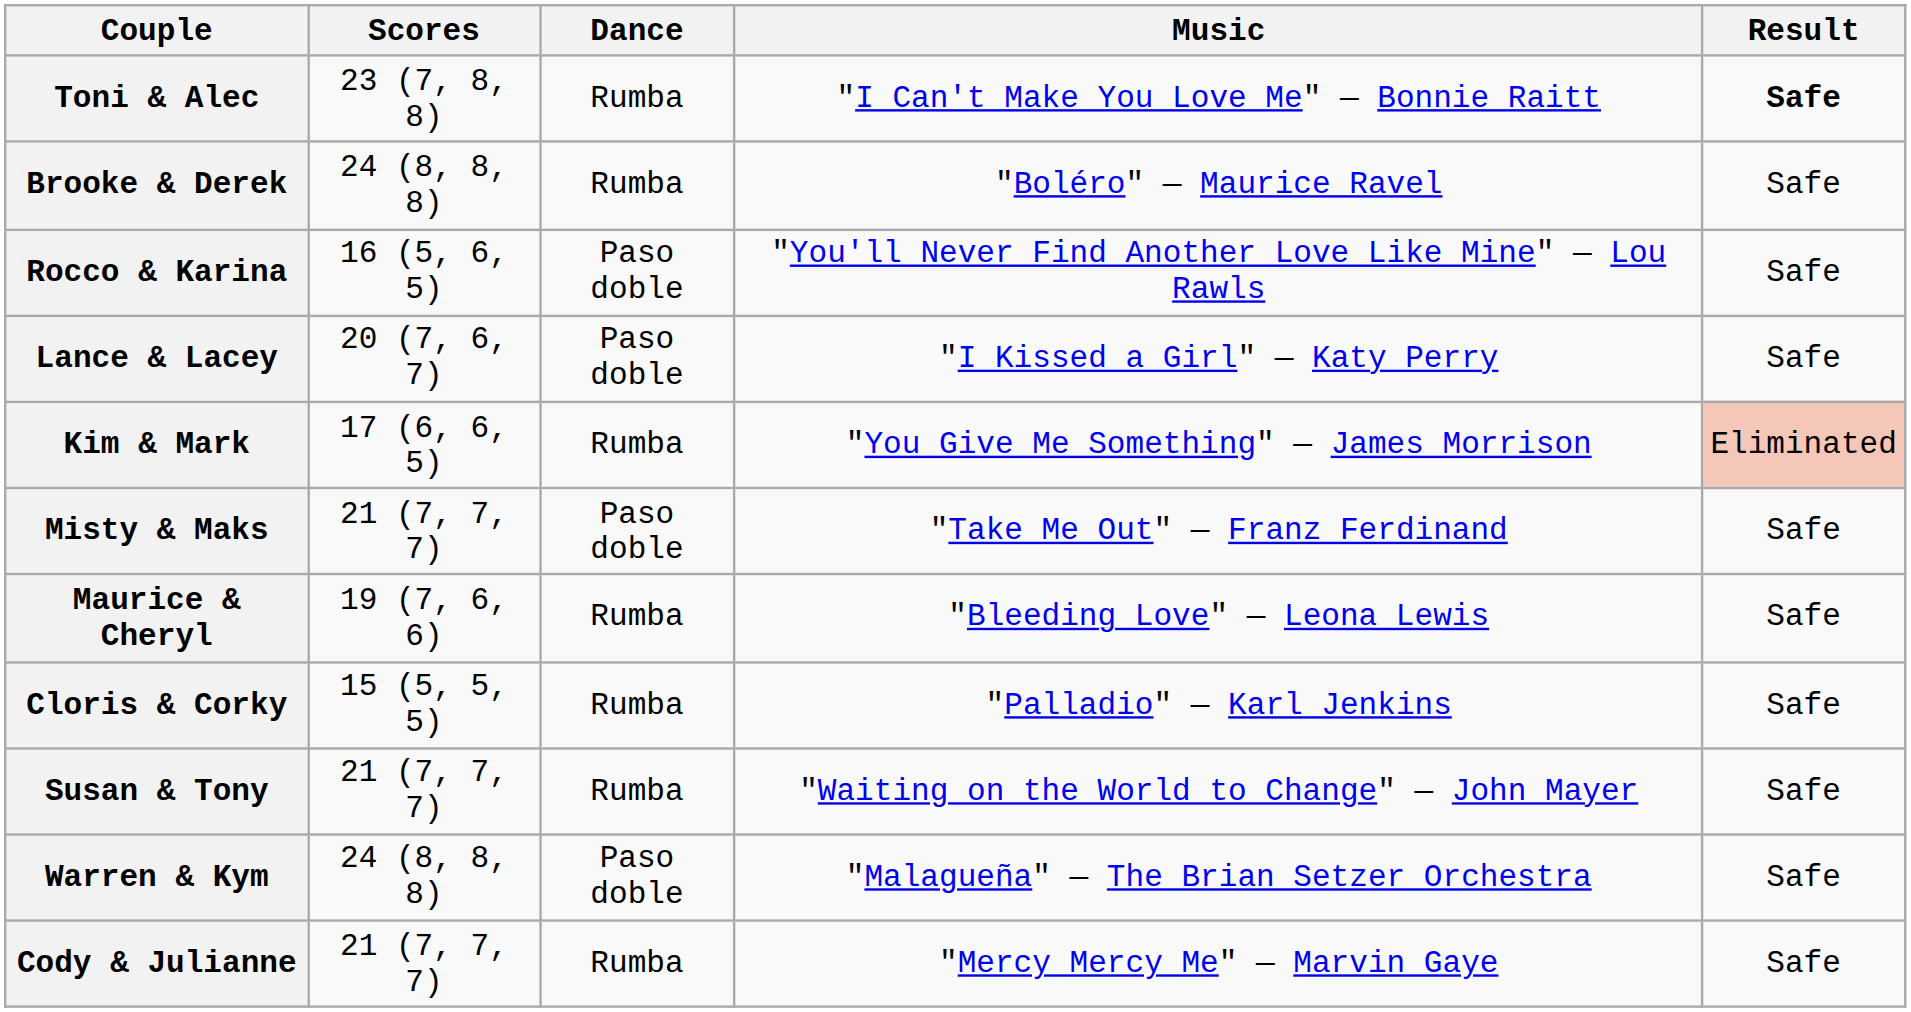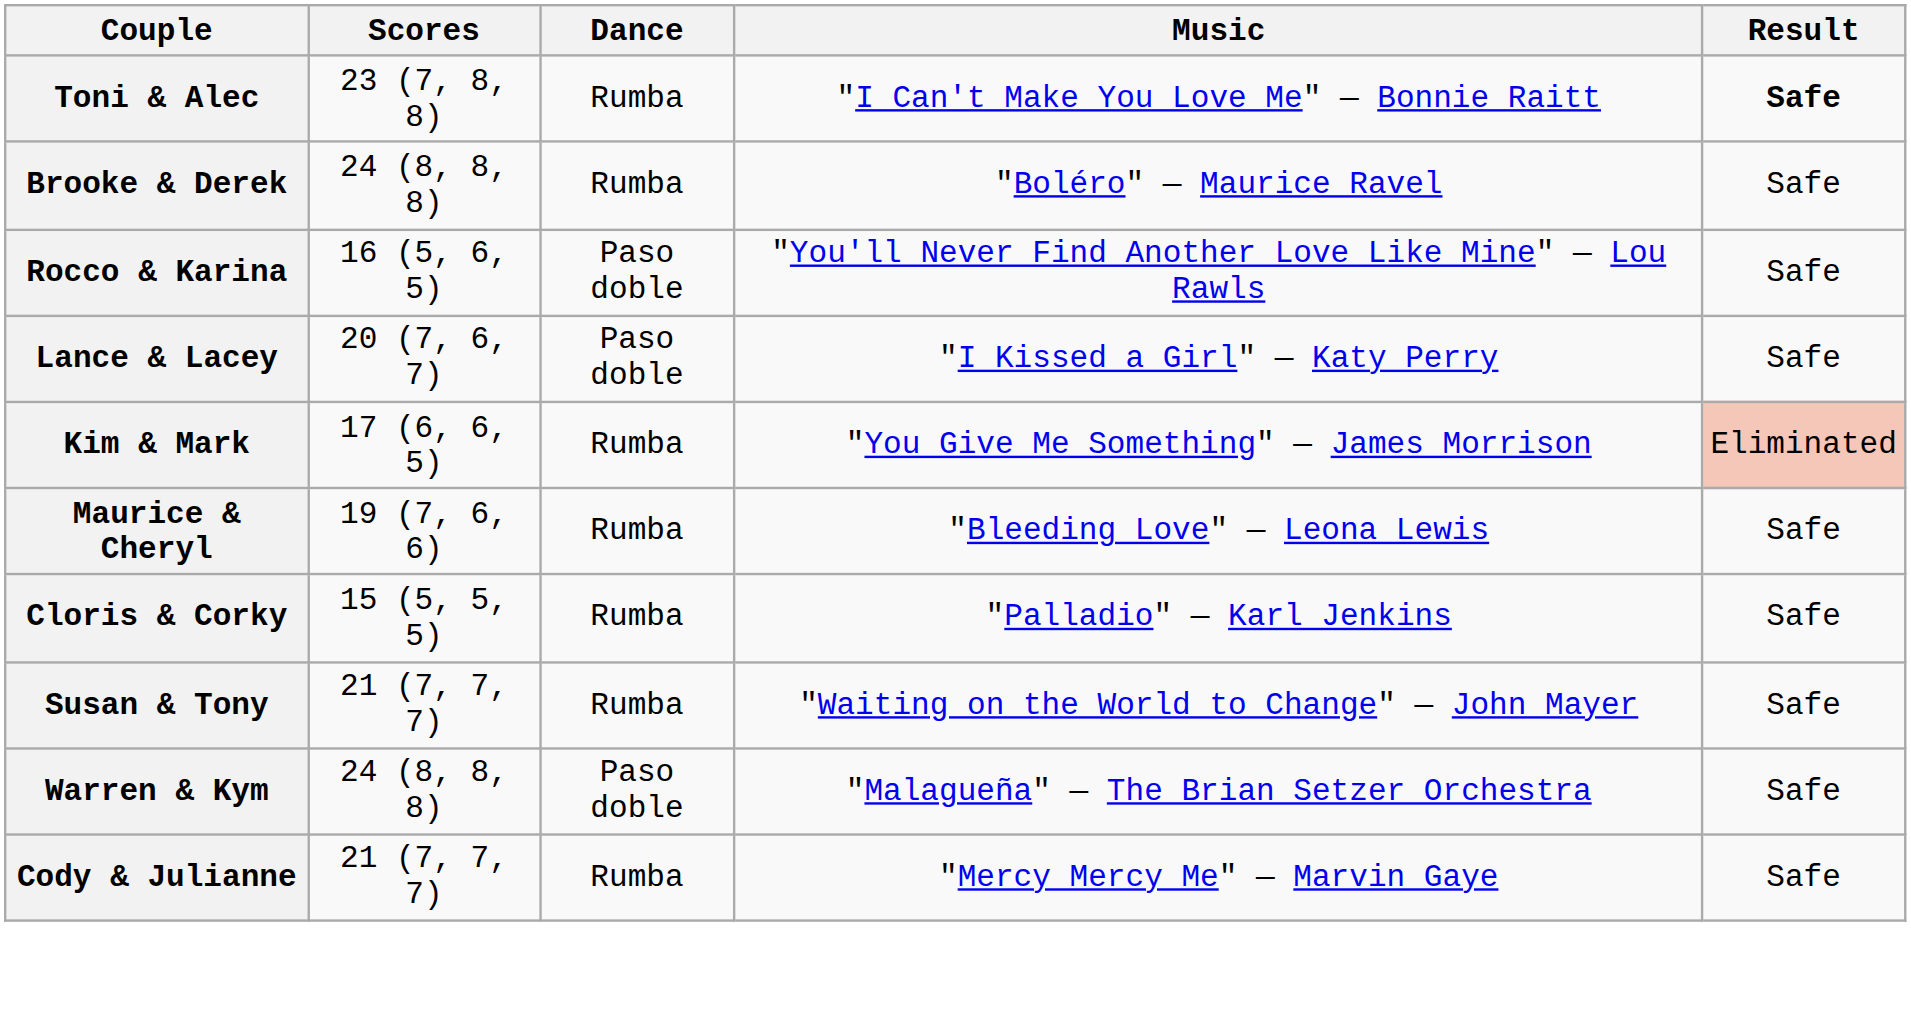 <table class="wikitable sortable" style="text-align:center; width:90%">
 <tr>
 <th scope="col">Couple</th>
 <th scope="col">Scores</th>
 <th scope="col" class="unsortable">Dance</th>
 <th scope="col" class="unsortable">Music</th>
 <th scope="col" class="unsortable">Result</th>
 </tr>
 <tr>
 <th scope="row">Toni & Alec</th>
 <td>23 (7, 8, 8)</td>
 <td>Rumba</td>
 <td>"<a href='#'>I Can't Make You Love Me</a>" — <a href='#'>Bonnie Raitt</a></td>
 <td><strong>Safe</strong></td>
 </tr>
 <tr>
 <th scope="row">Brooke & Derek</th>
 <td>24 (8, 8, 8)</td>
 <td>Rumba</td>
 <td>"<a href='#'>Boléro</a>" — <a href='#'>Maurice Ravel</a></td>
 <td>Safe</td>
 </tr>
 <tr>
 <th scope="row">Rocco & Karina</th>
 <td>16 (5, 6, 5)</td>
 <td>Paso doble</td>
 <td>"<a href='#'>You'll Never Find Another Love Like Mine</a>" — <a href='#'>Lou Rawls</a></td>
 <td>Safe</td>
 </tr>
 <tr>
 <th scope="row">Lance & Lacey</th>
 <td>20 (7, 6, 7)</td>
 <td>Paso doble</td>
 <td>"<a href='#'>I Kissed a Girl</a>" — <a href='#'>Katy Perry</a></td>
 <td>Safe</td>
 </tr>
 <tr>
 <th scope="row">Kim & Mark</th>
 <td>17 (6, 6, 5)</td>
 <td>Rumba</td>
 <td>"<a href='#'>You Give Me Something</a>" — <a href='#'>James Morrison</a></td>
 <td bgcolor=f4c7b8>Eliminated</td>
 </tr>
 <tr>
-<th scope="row">Misty & Maks</th>
-<td>21 (7, 7, 7)</td>
-<td>Paso doble</td>
-<td>"<a href='#'>Take Me Out</a>" — <a href='#'>Franz Ferdinand</a></td>
-<td>Safe</td>
-</tr>
-<tr>
 <th scope="row">Maurice & Cheryl</th>
 <td>19 (7, 6, 6)</td>
 <td>Rumba</td>
 <td>"<a href='#'>Bleeding Love</a>" — <a href='#'>Leona Lewis</a></td>
 <td>Safe</td>
 </tr>
 <tr>
 <th scope="row">Cloris & Corky</th>
 <td>15 (5, 5, 5)</td>
 <td>Rumba</td>
 <td>"<a href='#'>Palladio</a>" — <a href='#'>Karl Jenkins</a></td>
 <td>Safe</td>
 </tr>
 <tr>
 <th scope="row">Susan & Tony</th>
 <td>21 (7, 7, 7)</td>
 <td>Rumba</td>
 <td>"<a href='#'>Waiting on the World to Change</a>" — <a href='#'>John Mayer</a></td>
 <td>Safe</td>
 </tr>
 <tr>
 <th scope="row">Warren & Kym</th>
 <td>24 (8, 8, 8)</td>
 <td>Paso doble</td>
 <td>"<a href='#'>Malagueña</a>" — <a href='#'>The Brian Setzer Orchestra</a></td>
 <td>Safe</td>
 </tr>
 <tr>
 <th scope="row">Cody & Julianne</th>
 <td>21 (7, 7, 7)</td>
 <td>Rumba</td>
 <td>"<a href='#'>Mercy Mercy Me</a>" — <a href='#'>Marvin Gaye</a></td>
 <td>Safe</td>
 </tr>
 </table>
